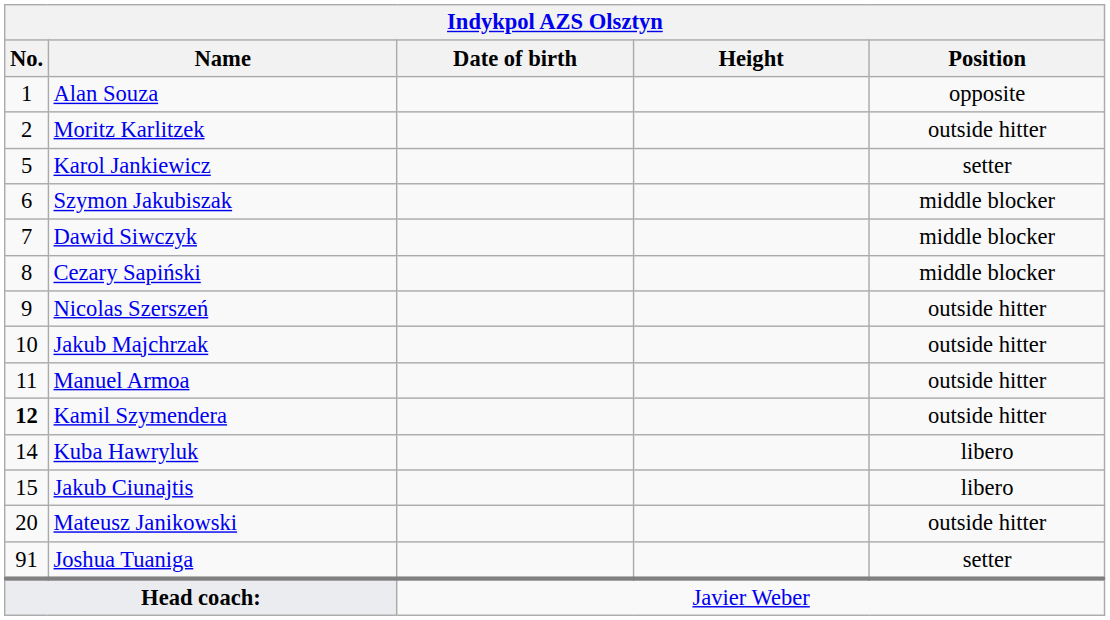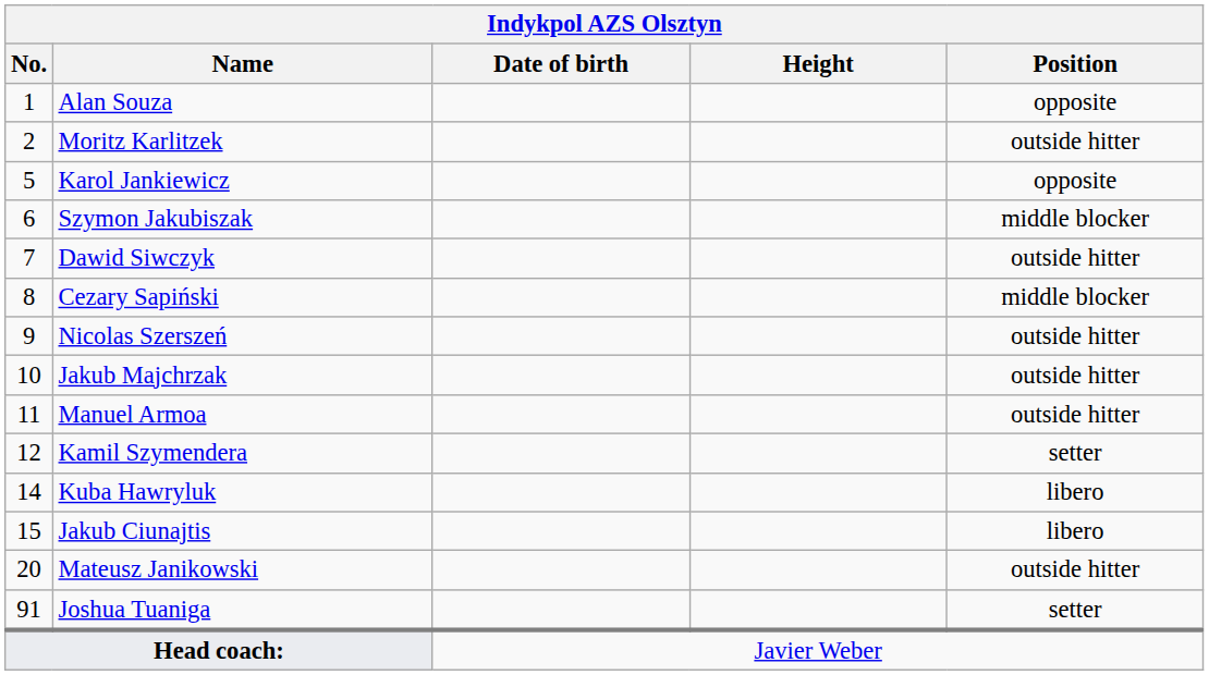 <table class="wikitable collapsible collapsed" style="font-size:100%; text-align:center">
 <tr>
 <th colspan=5 style="width:30em"><a href='#'>Indykpol AZS Olsztyn</a></th>
 </tr>
 <tr>
 <th>No.</th>
 <th style="width:15em">Name</th>
 <th style="width:10em">Date of birth</th>
 <th style="width:10em">Height</th>
 <th style="width:10em">Position</th>
 </tr>
 <tr>
 <td>1</td>
 <td align=left> <a href='#'>Alan Souza</a></td>
 <td align=right></td>
 <td></td>
 <td>opposite</td>
 </tr>
 <tr>
 <td>2</td>
 <td align=left> <a href='#'>Moritz Karlitzek</a></td>
 <td align=right></td>
 <td></td>
 <td>outside hitter</td>
 </tr>
 <tr>
 <td>5</td>
 <td align=left> <a href='#'>Karol Jankiewicz</a></td>
 <td align=right></td>
 <td></td>
-<td>setter</td>
+<td>opposite</td>
 </tr>
 <tr>
 <td>6</td>
 <td align=left> <a href='#'>Szymon Jakubiszak</a></td>
 <td align=right></td>
 <td></td>
 <td>middle blocker</td>
 </tr>
 <tr>
 <td>7</td>
 <td align=left> <a href='#'>Dawid Siwczyk</a></td>
 <td align=right></td>
 <td></td>
-<td>middle blocker</td>
+<td>outside hitter</td>
 </tr>
 <tr>
 <td>8</td>
 <td align=left> <a href='#'>Cezary Sapiński</a></td>
 <td align=right></td>
 <td></td>
 <td>middle blocker</td>
 </tr>
 <tr>
 <td>9</td>
 <td align=left> <a href='#'>Nicolas Szerszeń</a></td>
 <td align=right></td>
 <td></td>
 <td>outside hitter</td>
 </tr>
 <tr>
 <td>10</td>
 <td align=left> <a href='#'>Jakub Majchrzak</a></td>
 <td align=right></td>
 <td></td>
 <td>outside hitter</td>
 </tr>
 <tr>
 <td>11</td>
 <td align=left> <a href='#'>Manuel Armoa</a></td>
 <td align=right></td>
 <td></td>
 <td>outside hitter</td>
 </tr>
 <tr>
-<td><strong>12</strong></td>
+<td>12</td>
 <td align=left> <a href='#'>Kamil Szymendera</a></td>
 <td align=right></td>
 <td></td>
-<td>outside hitter</td>
+<td>setter</td>
 </tr>
 <tr>
 <td>14</td>
 <td align=left> <a href='#'>Kuba Hawryluk</a></td>
 <td align=right></td>
 <td></td>
 <td>libero</td>
 </tr>
 <tr>
 <td>15</td>
 <td align=left> <a href='#'>Jakub Ciunajtis</a></td>
 <td align=right></td>
 <td></td>
 <td>libero</td>
 </tr>
 <tr>
 <td>20</td>
 <td align=left> <a href='#'>Mateusz Janikowski</a></td>
 <td align=right></td>
 <td></td>
 <td>outside hitter</td>
 </tr>
 <tr>
 <td>91</td>
 <td align=left> <a href='#'>Joshua Tuaniga</a></td>
 <td align=right></td>
 <td></td>
 <td>setter</td>
 </tr>
 <tr style="border-top: 3px solid grey">
 <td colspan=2 style="background:#EAECF0"><strong>Head coach:</strong></td>
 <td colspan=3> <a href='#'>Javier Weber</a></td>
 </tr>
 </table>
